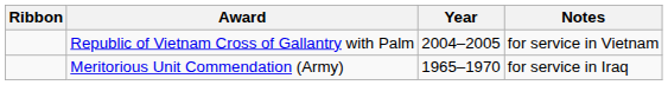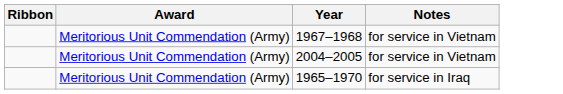 <table class="wikitable">
 <tr style="background:#efefef;">
 <th>Ribbon</th>
 <th>Award</th>
 <th>Year</th>
 <th>Notes</th>
 </tr>
 <tr>
 <td></td>
-<td><a href='#'>Republic of Vietnam Cross of Gallantry</a> with Palm</td>
+<td><a href='#'>Meritorious Unit Commendation</a> (Army)</td>
+<td>1967–1968</td>
+<td>for service in Vietnam</td>
+</tr>
+<tr>
+<td></td>
+<td><a href='#'>Meritorious Unit Commendation</a> (Army)</td>
 <td>2004–2005</td>
 <td>for service in Vietnam</td>
 </tr>
 <tr>
 <td></td>
 <td><a href='#'>Meritorious Unit Commendation</a> (Army)</td>
 <td>1965–1970</td>
 <td>for service in Iraq</td>
 </tr>
 </table>
